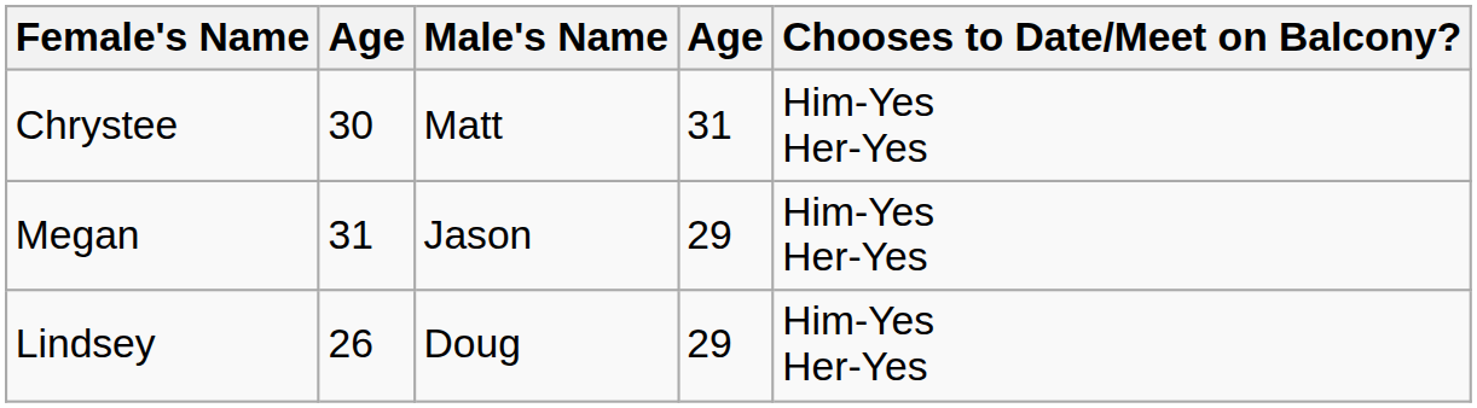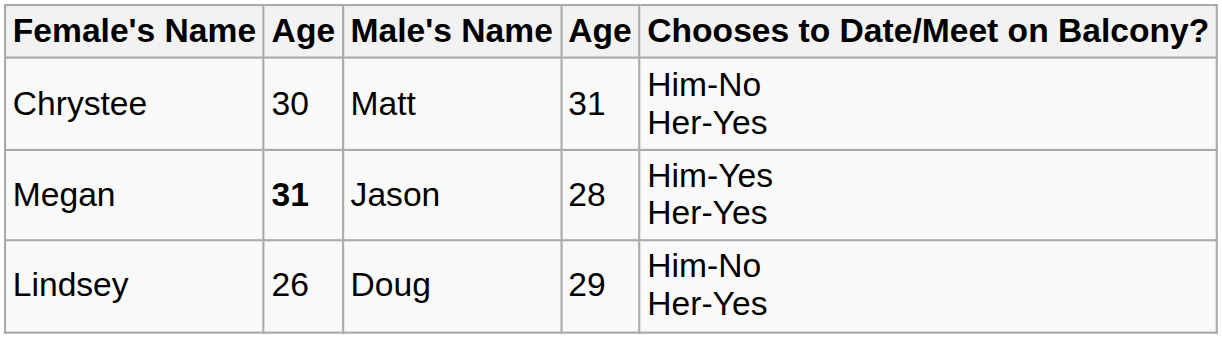 <table class="wikitable">
 <tr>
 <th>Female's Name</th>
 <th>Age</th>
 <th>Male's Name</th>
 <th>Age</th>
 <th>Chooses to Date/Meet on Balcony?</th>
 </tr>
 <tr>
 <td>Chrystee</td>
 <td>30</td>
 <td>Matt</td>
 <td>31</td>
-<td>Him-Yes<br>Her-Yes</td>
+<td>Him-No<br>Her-Yes</td>
 </tr>
 <tr>
 <td>Megan</td>
-<td>31</td>
+<td><strong>31</strong></td>
 <td>Jason</td>
-<td>29</td>
+<td>28</td>
 <td>Him-Yes<br>Her-Yes</td>
 </tr>
 <tr>
 <td>Lindsey</td>
 <td>26</td>
 <td>Doug</td>
 <td>29</td>
-<td>Him-Yes<br>Her-Yes</td>
+<td>Him-No<br>Her-Yes</td>
 </tr>
 </table>
